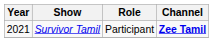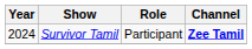 <table Class ="wikitable sortable">
 <tr>
 <th>Year</th>
 <th>Show</th>
 <th>Role</th>
 <th>Channel</th>
 </tr>
 <tr>
-<td>2021</td>
+<td>2024</td>
 <td><em><a href='#'>Survivor Tamil</a></em></td>
 <td>Participant</td>
 <td><strong><a href='#'>Zee Tamil</a></strong></td>
 </tr>
 <tr>
 </tr>
 </table>
